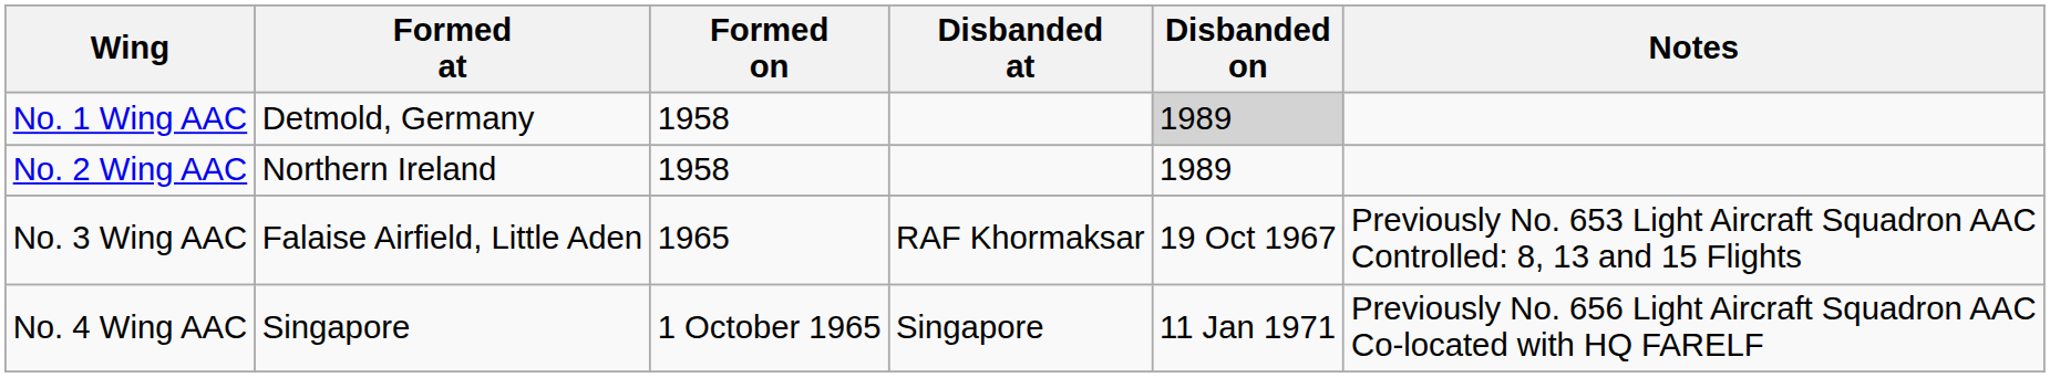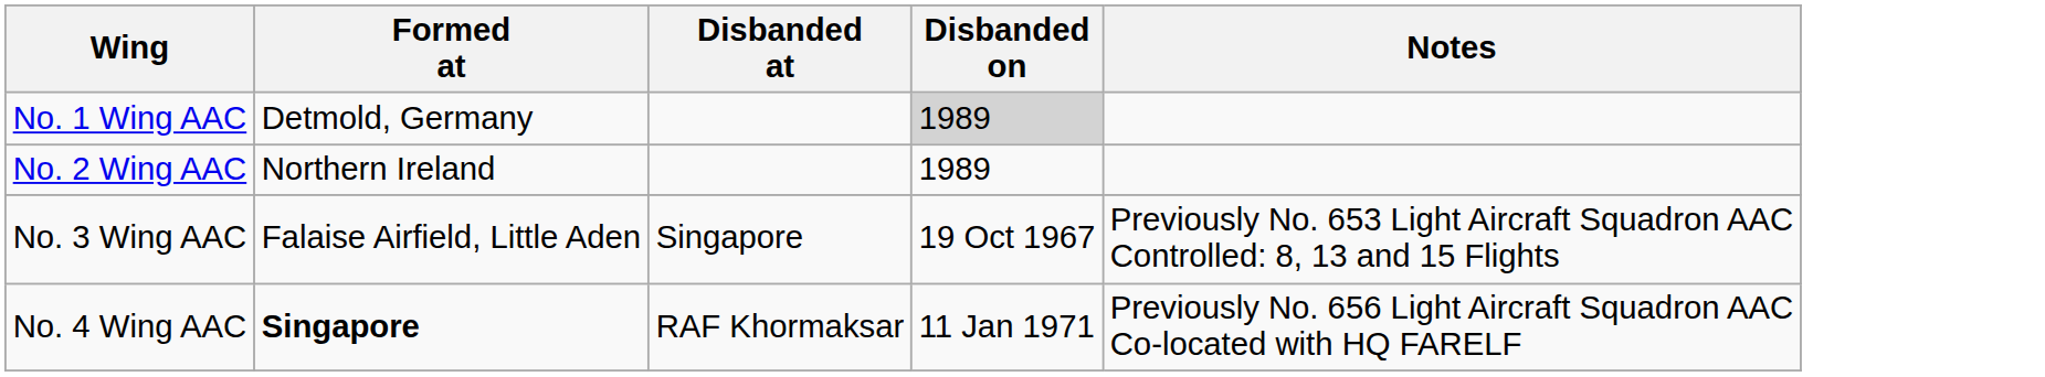 <table class="wikitable">
 <tr>
 <th>Wing</th>
 <th>Formed<br>at</th>
-<th>Formed<br>on</th>
 <th>Disbanded<br>at</th>
 <th>Disbanded<br>on</th>
 <th>Notes</th>
 </tr>
 <tr>
 <td><a href='#'>No. 1 Wing AAC</a></td>
 <td>Detmold, Germany</td>
-<td>1958</td>
 <td></td>
 <td style="background: lightgrey;">1989</td>
 <td></td>
 </tr>
 <tr>
 <td><a href='#'>No. 2 Wing AAC</a></td>
 <td>Northern Ireland</td>
-<td>1958</td>
 <td></td>
 <td>1989</td>
 <td></td>
 </tr>
 <tr>
 <td>No. 3 Wing AAC</td>
 <td>Falaise Airfield, Little Aden</td>
-<td>1965</td>
-<td>RAF Khormaksar</td>
+<td>Singapore</td>
 <td>19 Oct 1967</td>
 <td>Previously No. 653 Light Aircraft Squadron AAC<br>Controlled: 8, 13 and 15 Flights</td>
 </tr>
 <tr>
 <td>No. 4 Wing AAC</td>
-<td>Singapore</td>
-<td>1 October 1965</td>
-<td>Singapore</td>
+<td><strong>Singapore</strong></td>
+<td>RAF Khormaksar</td>
 <td>11 Jan 1971</td>
 <td>Previously No. 656 Light Aircraft Squadron AAC<br> Co-located with HQ FARELF</td>
 </tr>
 </table>
